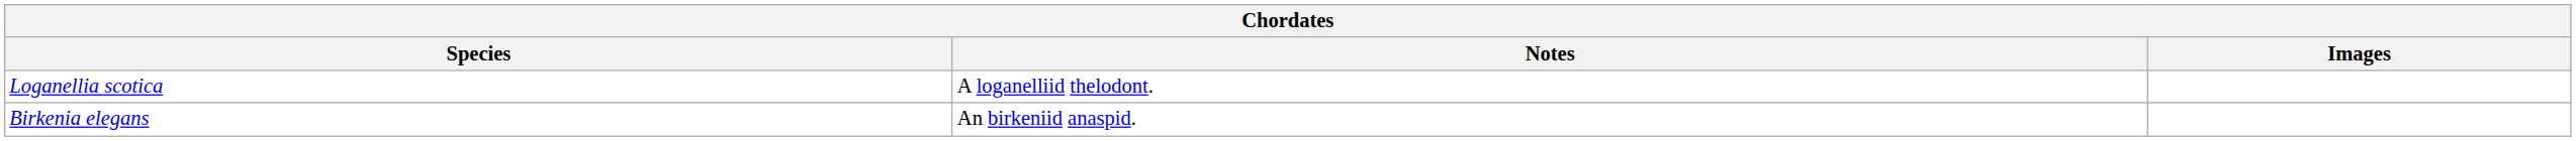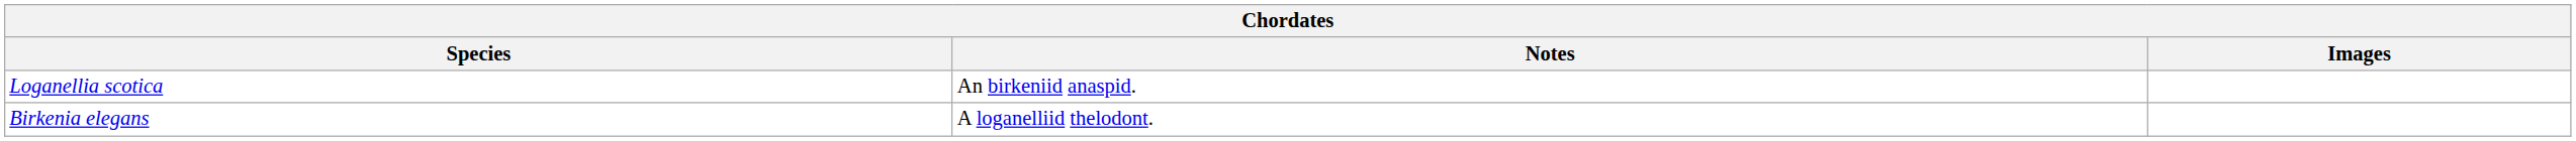 <table class="wikitable sortable" style="background:white; width:100%;">
 <tr>
 <th colspan="4" align="center">Chordates</th>
 </tr>
 <tr>
 <th>Species</th>
 <th>Notes</th>
 <th>Images</th>
 </tr>
 <tr>
 <td><em><a href='#'>Loganellia scotica</a></em></td>
-<td>A <a href='#'>loganelliid</a> <a href='#'>thelodont</a>.</td>
+<td>An <a href='#'>birkeniid</a> <a href='#'>anaspid</a>.</td>
 <td></td>
 </tr>
 <tr>
 <td><em><a href='#'>Birkenia elegans</a></em></td>
-<td>An <a href='#'>birkeniid</a> <a href='#'>anaspid</a>.</td>
+<td>A <a href='#'>loganelliid</a> <a href='#'>thelodont</a>.</td>
 <td></td>
 </tr>
 </table>
